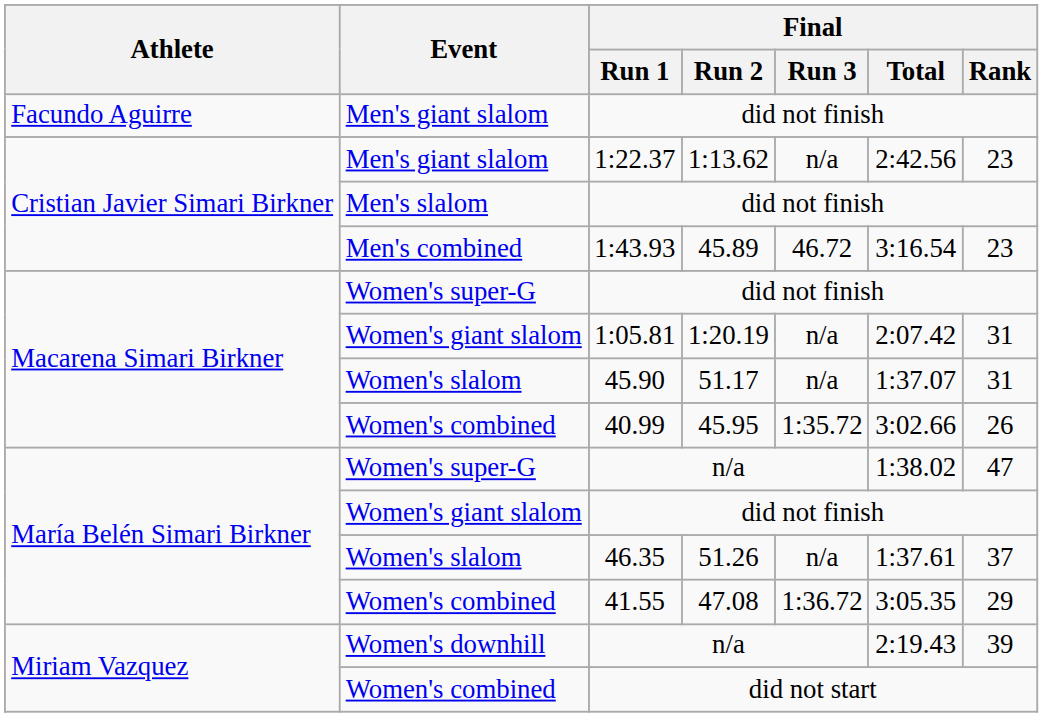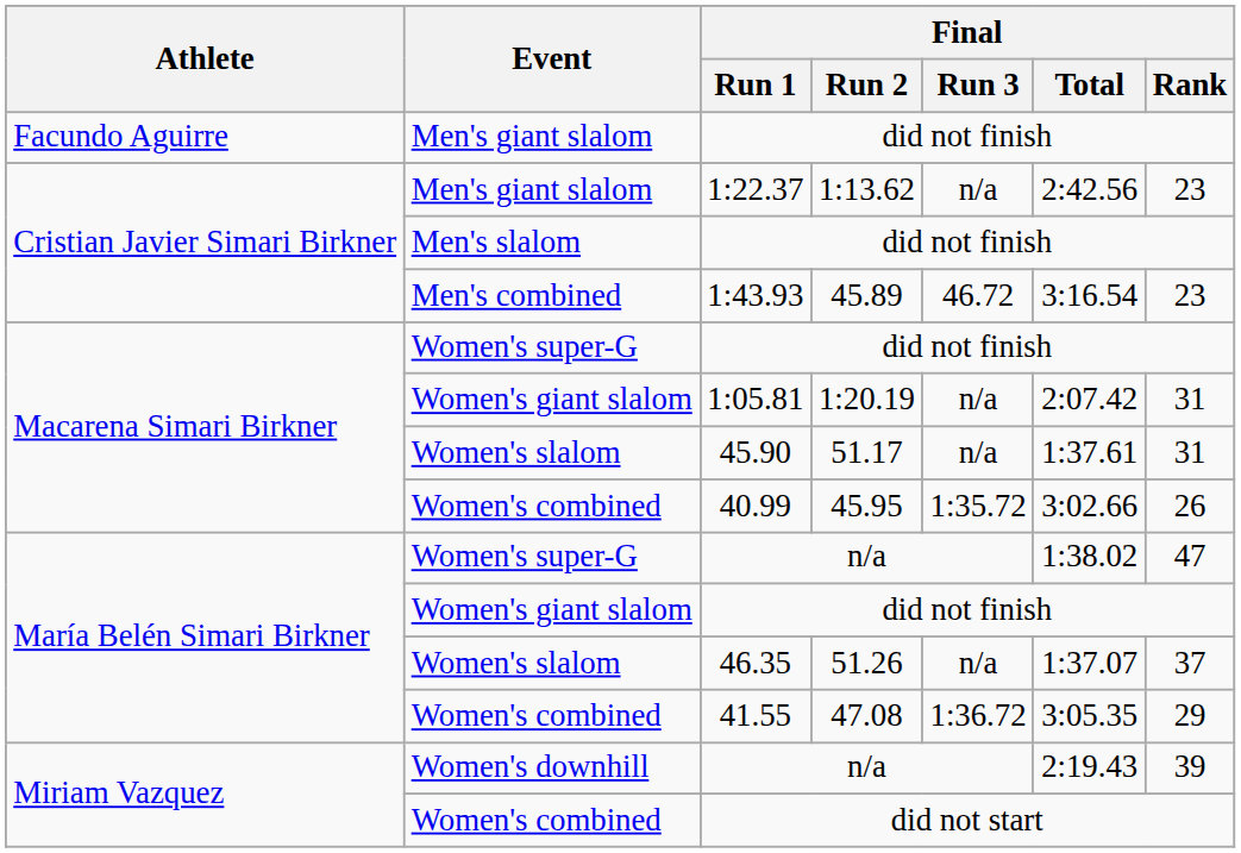 <table class="wikitable" style="font-size:90%">
 <tr>
 <th rowspan="2">Athlete</th>
 <th rowspan="2">Event</th>
 <th colspan="5">Final</th>
 </tr>
 <tr>
 <th>Run 1</th>
 <th>Run 2</th>
 <th>Run 3</th>
 <th>Total</th>
 <th>Rank</th>
 </tr>
 <tr>
 <td><a href='#'>Facundo Aguirre</a></td>
 <td><a href='#'>Men's giant slalom</a></td>
 <td colspan = 5 align="center">did not finish</td>
 </tr>
 <tr>
 <td rowspan=3><a href='#'>Cristian Javier Simari Birkner</a></td>
 <td><a href='#'>Men's giant slalom</a></td>
 <td align="center">1:22.37</td>
 <td align="center">1:13.62</td>
 <td align="center">n/a</td>
 <td align="center">2:42.56</td>
 <td align="center">23</td>
 </tr>
 <tr>
 <td><a href='#'>Men's slalom</a></td>
 <td colspan = 5 align="center">did not finish</td>
 </tr>
 <tr>
 <td><a href='#'>Men's combined</a></td>
 <td align="center">1:43.93</td>
 <td align="center">45.89</td>
 <td align="center">46.72</td>
 <td align="center">3:16.54</td>
 <td align="center">23</td>
 </tr>
 <tr>
 <td rowspan=4><a href='#'>Macarena Simari Birkner</a></td>
 <td><a href='#'>Women's super-G</a></td>
 <td colspan = 5 align="center">did not finish</td>
 </tr>
 <tr>
 <td><a href='#'>Women's giant slalom</a></td>
 <td align="center">1:05.81</td>
 <td align="center">1:20.19</td>
 <td align="center">n/a</td>
 <td align="center">2:07.42</td>
 <td align="center">31</td>
 </tr>
 <tr>
 <td><a href='#'>Women's slalom</a></td>
 <td align="center">45.90</td>
 <td align="center">51.17</td>
 <td align="center">n/a</td>
-<td align="center">1:37.07</td>
+<td align="center">1:37.61</td>
 <td align="center">31</td>
 </tr>
 <tr>
 <td><a href='#'>Women's combined</a></td>
 <td align="center">40.99</td>
 <td align="center">45.95</td>
 <td align="center">1:35.72</td>
 <td align="center">3:02.66</td>
 <td align="center">26</td>
 </tr>
 <tr>
 <td rowspan=4><a href='#'>María Belén Simari Birkner</a></td>
 <td><a href='#'>Women's super-G</a></td>
 <td colspan = 3 align="center">n/a</td>
 <td align="center">1:38.02</td>
 <td align="center">47</td>
 </tr>
 <tr>
 <td><a href='#'>Women's giant slalom</a></td>
 <td colspan = 5 align="center">did not finish</td>
 </tr>
 <tr>
 <td><a href='#'>Women's slalom</a></td>
 <td align="center">46.35</td>
 <td align="center">51.26</td>
 <td align="center">n/a</td>
-<td align="center">1:37.61</td>
+<td align="center">1:37.07</td>
 <td align="center">37</td>
 </tr>
 <tr>
 <td><a href='#'>Women's combined</a></td>
 <td align="center">41.55</td>
 <td align="center">47.08</td>
 <td align="center">1:36.72</td>
 <td align="center">3:05.35</td>
 <td align="center">29</td>
 </tr>
 <tr>
 <td rowspan=2><a href='#'>Miriam Vazquez</a></td>
 <td><a href='#'>Women's downhill</a></td>
 <td colspan = 3 align="center">n/a</td>
 <td align="center">2:19.43</td>
 <td align="center">39</td>
 </tr>
 <tr>
 <td><a href='#'>Women's combined</a></td>
 <td colspan=6 align="center">did not start</td>
 </tr>
 </table>
